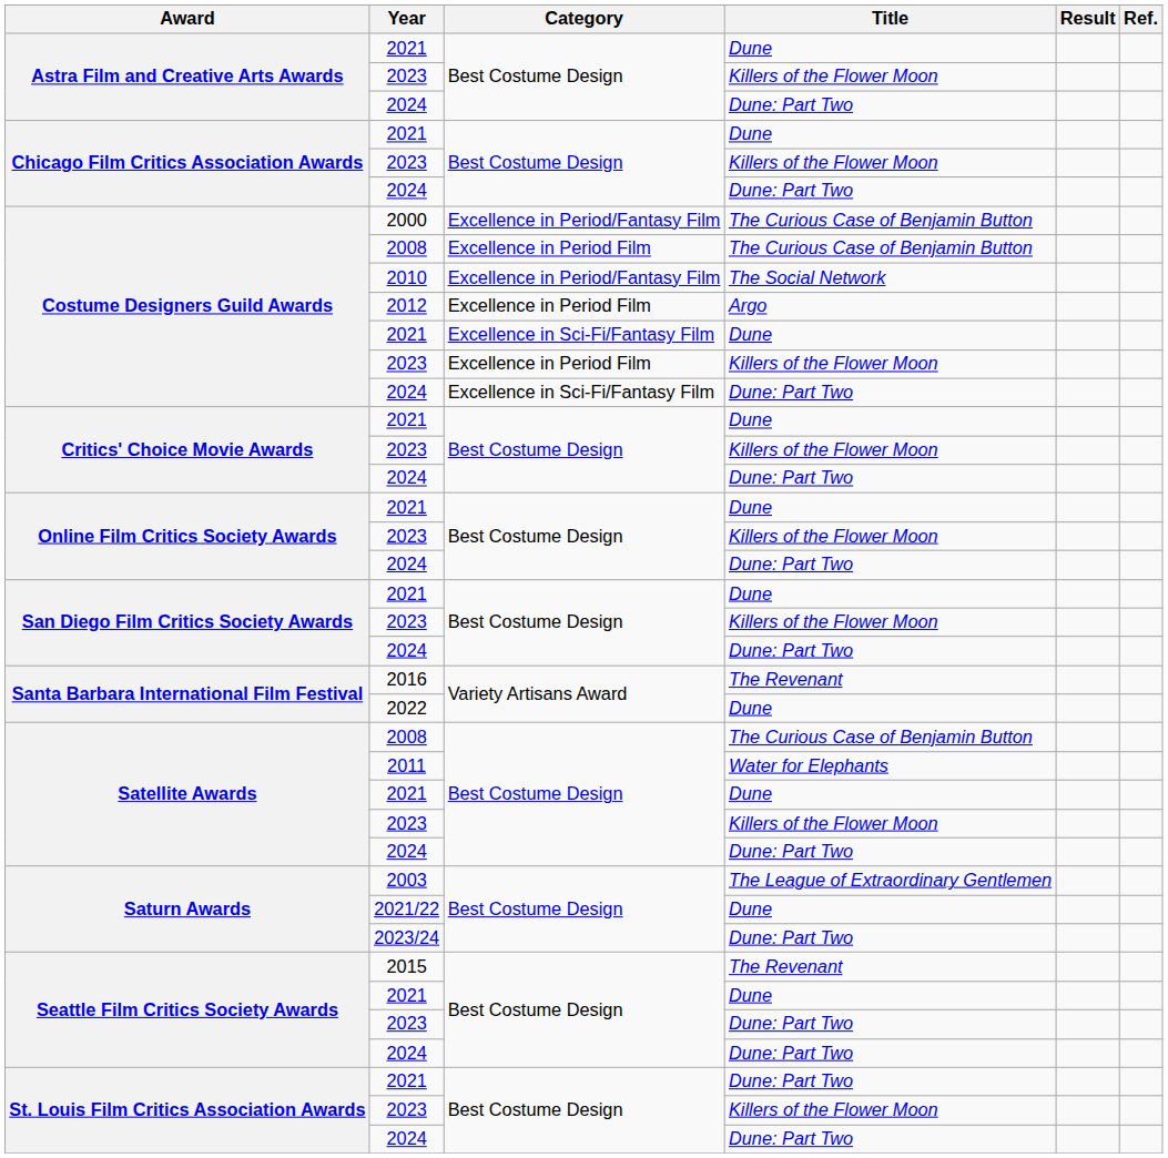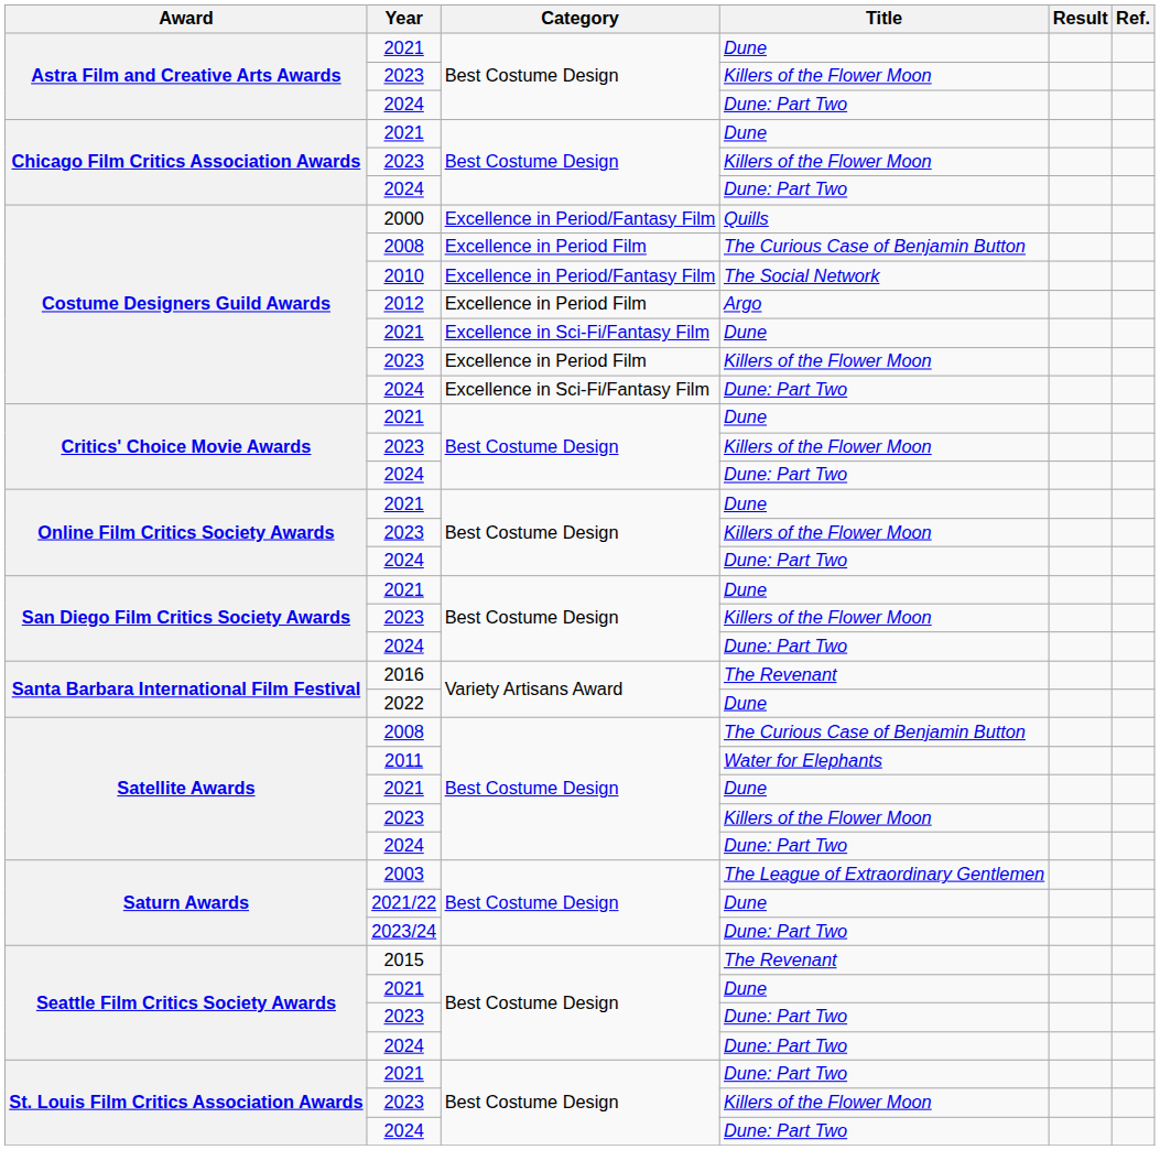 <table class="wikitable sortable">
 <tr>
 <th scope="col">Award</th>
 <th scope="col">Year</th>
 <th scope="col">Category</th>
 <th scope="col">Title</th>
 <th scope="col">Result</th>
 <th>Ref.</th>
 </tr>
 <tr>
 <th rowspan="3" scope="row" style="text-align:center;"><a href='#'>Astra Film and Creative Arts Awards</a></th>
 <td style="text-align:center;"><a href='#'>2021</a></td>
 <td rowspan="3">Best Costume Design</td>
 <td><em><a href='#'>Dune</a></em></td>
 <td></td>
 <td style="text-align:center;"></td>
 </tr>
 <tr>
 <td style="text-align:center;"><a href='#'>2023</a></td>
 <td><em><a href='#'>Killers of the Flower Moon</a></em></td>
 <td></td>
 <td style="text-align:center;"></td>
 </tr>
 <tr>
 <td style="text-align:center;"><a href='#'>2024</a></td>
 <td><em><a href='#'>Dune: Part Two</a></em></td>
 <td></td>
 <td style="text-align:center;"></td>
 </tr>
 <tr>
 <th rowspan="3" scope="row" style="text-align:center;"><a href='#'>Chicago Film Critics Association Awards</a></th>
 <td style="text-align:center;"><a href='#'>2021</a></td>
 <td rowspan="3"><a href='#'>Best Costume Design</a></td>
 <td><em><a href='#'>Dune</a></em></td>
 <td></td>
 <td style="text-align:center;"></td>
 </tr>
 <tr>
 <td style="text-align:center;"><a href='#'>2023</a></td>
 <td><em><a href='#'>Killers of the Flower Moon</a></em></td>
 <td></td>
 <td style="text-align:center;"></td>
 </tr>
 <tr>
 <td style="text-align:center;"><a href='#'>2024</a></td>
 <td><em><a href='#'>Dune: Part Two</a></em></td>
 <td></td>
 <td style="text-align:center;"></td>
 </tr>
 <tr>
 <th rowspan="7" scope="row" style="text-align:center;"><a href='#'>Costume Designers Guild Awards</a></th>
 <td style="text-align:center;">2000</td>
 <td><a href='#'>Excellence in Period/Fantasy Film</a></td>
-<td><em><a href='#'>The Curious Case of Benjamin Button</a></em></td>
+<td><em><a href='#'>Quills</a></em></td>
 <td></td>
 <td style="text-align:center;"></td>
 </tr>
 <tr>
 <td style="text-align:center;"><a href='#'>2008</a></td>
 <td><a href='#'>Excellence in Period Film</a></td>
 <td><em><a href='#'>The Curious Case of Benjamin Button</a></em></td>
 <td></td>
 <td style="text-align:center;"></td>
 </tr>
 <tr>
 <td style="text-align:center;"><a href='#'>2010</a></td>
 <td><a href='#'>Excellence in Period/Fantasy Film</a></td>
 <td><em><a href='#'>The Social Network</a></em></td>
 <td></td>
 <td style="text-align:center;"></td>
 </tr>
 <tr>
 <td style="text-align:center;"><a href='#'>2012</a></td>
 <td>Excellence in Period Film</td>
 <td><em><a href='#'>Argo</a></em></td>
 <td></td>
 <td style="text-align:center;"></td>
 </tr>
 <tr>
 <td style="text-align:center;"><a href='#'>2021</a></td>
 <td><a href='#'>Excellence in Sci-Fi/Fantasy Film</a></td>
 <td><em><a href='#'>Dune</a></em></td>
 <td></td>
 <td style="text-align:center;"></td>
 </tr>
 <tr>
 <td style="text-align:center;"><a href='#'>2023</a></td>
 <td>Excellence in Period Film</td>
 <td><em><a href='#'>Killers of the Flower Moon</a></em></td>
 <td></td>
 <td style="text-align:center;"></td>
 </tr>
 <tr>
 <td style="text-align:center;"><a href='#'>2024</a></td>
 <td>Excellence in Sci-Fi/Fantasy Film</td>
 <td><em><a href='#'>Dune: Part Two</a></em></td>
 <td></td>
 <td style="text-align:center;"></td>
 </tr>
 <tr>
 <th rowspan="3" scope="row" style="text-align:center;"><a href='#'>Critics' Choice Movie Awards</a></th>
 <td style="text-align:center;"><a href='#'>2021</a></td>
 <td rowspan="3"><a href='#'>Best Costume Design</a></td>
 <td><em><a href='#'>Dune</a></em></td>
 <td></td>
 <td style="text-align:center;"></td>
 </tr>
 <tr>
 <td style="text-align:center;"><a href='#'>2023</a></td>
 <td><em><a href='#'>Killers of the Flower Moon</a></em></td>
 <td></td>
 <td style="text-align:center;"></td>
 </tr>
 <tr>
 <td style="text-align:center;"><a href='#'>2024</a></td>
 <td><em><a href='#'>Dune: Part Two</a></em></td>
 <td></td>
 <td style="text-align:center;"></td>
 </tr>
 <tr>
 <th rowspan="3" scope="row" style="text-align:center;"><a href='#'>Online Film Critics Society Awards</a></th>
 <td style="text-align:center;"><a href='#'>2021</a></td>
 <td rowspan="3">Best Costume Design</td>
 <td><em><a href='#'>Dune</a></em></td>
 <td></td>
 <td style="text-align:center;"></td>
 </tr>
 <tr>
 <td style="text-align:center;"><a href='#'>2023</a></td>
 <td><em><a href='#'>Killers of the Flower Moon</a></em></td>
 <td></td>
 <td style="text-align:center;"></td>
 </tr>
 <tr>
 <td style="text-align:center;"><a href='#'>2024</a></td>
 <td><em><a href='#'>Dune: Part Two</a></em></td>
 <td></td>
 <td style="text-align:center;"></td>
 </tr>
 <tr>
 <th rowspan="3" scope="row" style="text-align:center;"><a href='#'>San Diego Film Critics Society Awards</a></th>
 <td style="text-align:center;"><a href='#'>2021</a></td>
 <td rowspan="3">Best Costume Design</td>
 <td><em><a href='#'>Dune</a></em></td>
 <td></td>
 <td style="text-align:center;"></td>
 </tr>
 <tr>
 <td style="text-align:center;"><a href='#'>2023</a></td>
 <td><em><a href='#'>Killers of the Flower Moon</a></em></td>
 <td></td>
 <td style="text-align:center;"></td>
 </tr>
 <tr>
 <td style="text-align:center;"><a href='#'>2024</a></td>
 <td><em><a href='#'>Dune: Part Two</a></em></td>
 <td></td>
 <td style="text-align:center;"></td>
 </tr>
 <tr>
 <th rowspan="2" scope="row" style="text-align:center;"><a href='#'>Santa Barbara International Film Festival</a></th>
 <td style="text-align:center;">2016</td>
 <td rowspan="2">Variety Artisans Award</td>
 <td><em><a href='#'>The Revenant</a></em> <br> </td>
 <td></td>
 <td style="text-align:center;"></td>
 </tr>
 <tr>
 <td style="text-align:center;">2022</td>
 <td><em><a href='#'>Dune</a></em> <br> </td>
 <td></td>
 <td style="text-align:center;"></td>
 </tr>
 <tr>
 <th rowspan="5" scope="row" style="text-align:center;"><a href='#'>Satellite Awards</a></th>
 <td style="text-align:center;"><a href='#'>2008</a></td>
 <td rowspan="5"><a href='#'>Best Costume Design</a></td>
 <td><em><a href='#'>The Curious Case of Benjamin Button</a></em></td>
 <td></td>
 <td style="text-align:center;"></td>
 </tr>
 <tr>
 <td style="text-align:center;"><a href='#'>2011</a></td>
 <td><em><a href='#'>Water for Elephants</a></em></td>
 <td></td>
 <td style="text-align:center;"></td>
 </tr>
 <tr>
 <td style="text-align:center;"><a href='#'>2021</a></td>
 <td><em><a href='#'>Dune</a></em></td>
 <td></td>
 <td style="text-align:center;"></td>
 </tr>
 <tr>
 <td style="text-align:center;"><a href='#'>2023</a></td>
 <td><em><a href='#'>Killers of the Flower Moon</a></em></td>
 <td></td>
 <td style="text-align:center;"></td>
 </tr>
 <tr>
 <td style="text-align:center;"><a href='#'>2024</a></td>
 <td><em><a href='#'>Dune: Part Two</a></em></td>
 <td></td>
 <td style="text-align:center;"></td>
 </tr>
 <tr>
 <th rowspan="3" scope="row" style="text-align:center;"><a href='#'>Saturn Awards</a></th>
 <td style="text-align:center;"><a href='#'>2003</a></td>
 <td rowspan="3"><a href='#'>Best Costume Design</a></td>
 <td><em><a href='#'>The League of Extraordinary Gentlemen</a></em></td>
 <td></td>
 <td style="text-align:center;"></td>
 </tr>
 <tr>
 <td style="text-align:center;"><a href='#'>2021/22</a></td>
 <td><em><a href='#'>Dune</a></em></td>
 <td></td>
 <td style="text-align:center;"></td>
 </tr>
 <tr>
 <td style="text-align:center;"><a href='#'>2023/24</a></td>
 <td><em><a href='#'>Dune: Part Two</a></em></td>
 <td></td>
 <td style="text-align:center;"></td>
 </tr>
 <tr>
 <th rowspan="4" scope="row" style="text-align:center;"><a href='#'>Seattle Film Critics Society Awards</a></th>
 <td style="text-align:center;">2015</td>
 <td rowspan="4">Best Costume Design</td>
 <td><em><a href='#'>The Revenant</a></em></td>
 <td></td>
 <td style="text-align:center;"></td>
 </tr>
 <tr>
 <td style="text-align:center;"><a href='#'>2021</a></td>
 <td><em><a href='#'>Dune</a></em></td>
 <td></td>
 <td style="text-align:center;"></td>
 </tr>
 <tr>
 <td style="text-align:center;"><a href='#'>2023</a></td>
 <td><em><a href='#'>Dune: Part Two</a></em></td>
 <td></td>
 <td style="text-align:center;"></td>
 </tr>
 <tr>
 <td style="text-align:center;"><a href='#'>2024</a></td>
 <td><em><a href='#'>Dune: Part Two</a></em></td>
 <td></td>
 <td style="text-align:center;"></td>
 </tr>
 <tr>
 <th rowspan="3" scope="row" style="text-align:center;"><a href='#'>St. Louis Film Critics Association Awards</a></th>
 <td style="text-align:center;"><a href='#'>2021</a></td>
 <td rowspan="3">Best Costume Design</td>
 <td><em><a href='#'>Dune: Part Two</a></em></td>
 <td></td>
 <td style="text-align:center;"></td>
 </tr>
 <tr>
 <td style="text-align:center;"><a href='#'>2023</a></td>
 <td><em><a href='#'>Killers of the Flower Moon</a></em></td>
 <td></td>
 <td style="text-align:center;"></td>
 </tr>
 <tr>
 <td style="text-align:center;"><a href='#'>2024</a></td>
 <td><em><a href='#'>Dune: Part Two</a></em></td>
 <td></td>
 <td style="text-align:center;"></td>
 </tr>
 </table>
